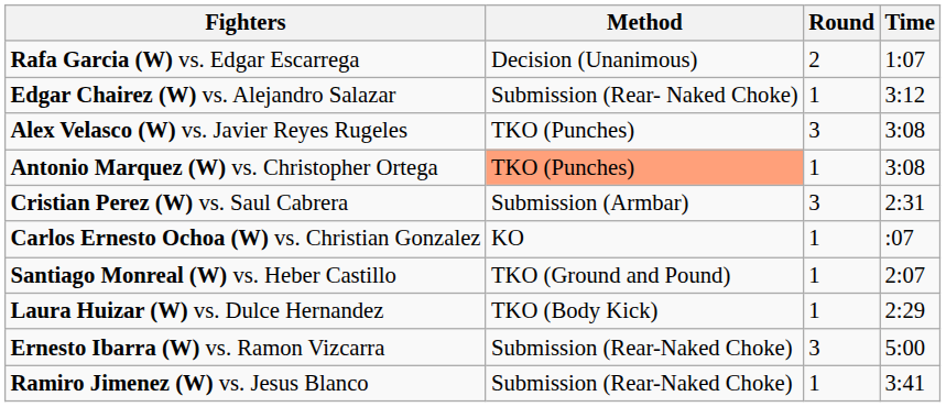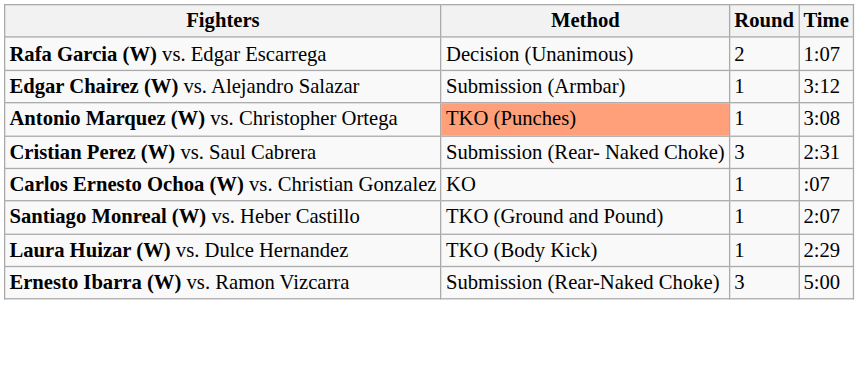 <table class="wikitable">
 <tr>
 <th>Fighters</th>
 <th>Method</th>
 <th>Round</th>
 <th>Time</th>
 </tr>
 <tr>
 <td><strong>Rafa Garcia (W)</strong> vs. Edgar Escarrega</td>
 <td>Decision (Unanimous)</td>
 <td>2</td>
 <td>1:07</td>
 </tr>
 <tr>
 <td><strong>Edgar Chairez (W)</strong> vs. Alejandro Salazar</td>
-<td>Submission (Rear- Naked Choke)</td>
+<td>Submission (Armbar)</td>
 <td>1</td>
 <td>3:12</td>
-</tr>
-<tr>
-<td><strong>Alex Velasco (W)</strong> vs. Javier Reyes Rugeles</td>
-<td>TKO (Punches)</td>
-<td>3</td>
-<td>3:08</td>
 </tr>
 <tr>
 <td><strong>Antonio Marquez (W)</strong> vs. Christopher Ortega</td>
 <td style="background: lightsalmon;">TKO (Punches)</td>
 <td>1</td>
 <td>3:08</td>
 </tr>
 <tr>
 <td><strong>Cristian Perez (W)</strong> vs. Saul Cabrera</td>
-<td>Submission (Armbar)</td>
+<td>Submission (Rear- Naked Choke)</td>
 <td>3</td>
 <td>2:31</td>
 </tr>
 <tr>
 <td><strong>Carlos Ernesto Ochoa (W)</strong> vs. Christian Gonzalez</td>
 <td>KO</td>
 <td>1</td>
 <td>:07</td>
 </tr>
 <tr>
 <td><strong>Santiago Monreal (W)</strong> vs. Heber Castillo</td>
 <td>TKO (Ground and Pound)</td>
 <td>1</td>
 <td>2:07</td>
 </tr>
 <tr>
 <td><strong>Laura Huizar (W)</strong> vs. Dulce Hernandez</td>
 <td>TKO (Body Kick)</td>
 <td>1</td>
 <td>2:29</td>
 </tr>
 <tr>
 <td><strong>Ernesto Ibarra (W)</strong> vs. Ramon Vizcarra</td>
 <td>Submission (Rear-Naked Choke)</td>
 <td>3</td>
 <td>5:00</td>
 </tr>
-<tr>
-<td><strong>Ramiro Jimenez (W)</strong> vs. Jesus Blanco</td>
-<td>Submission (Rear-Naked Choke)</td>
-<td>1</td>
-<td>3:41</td>
-</tr>
 </table>
